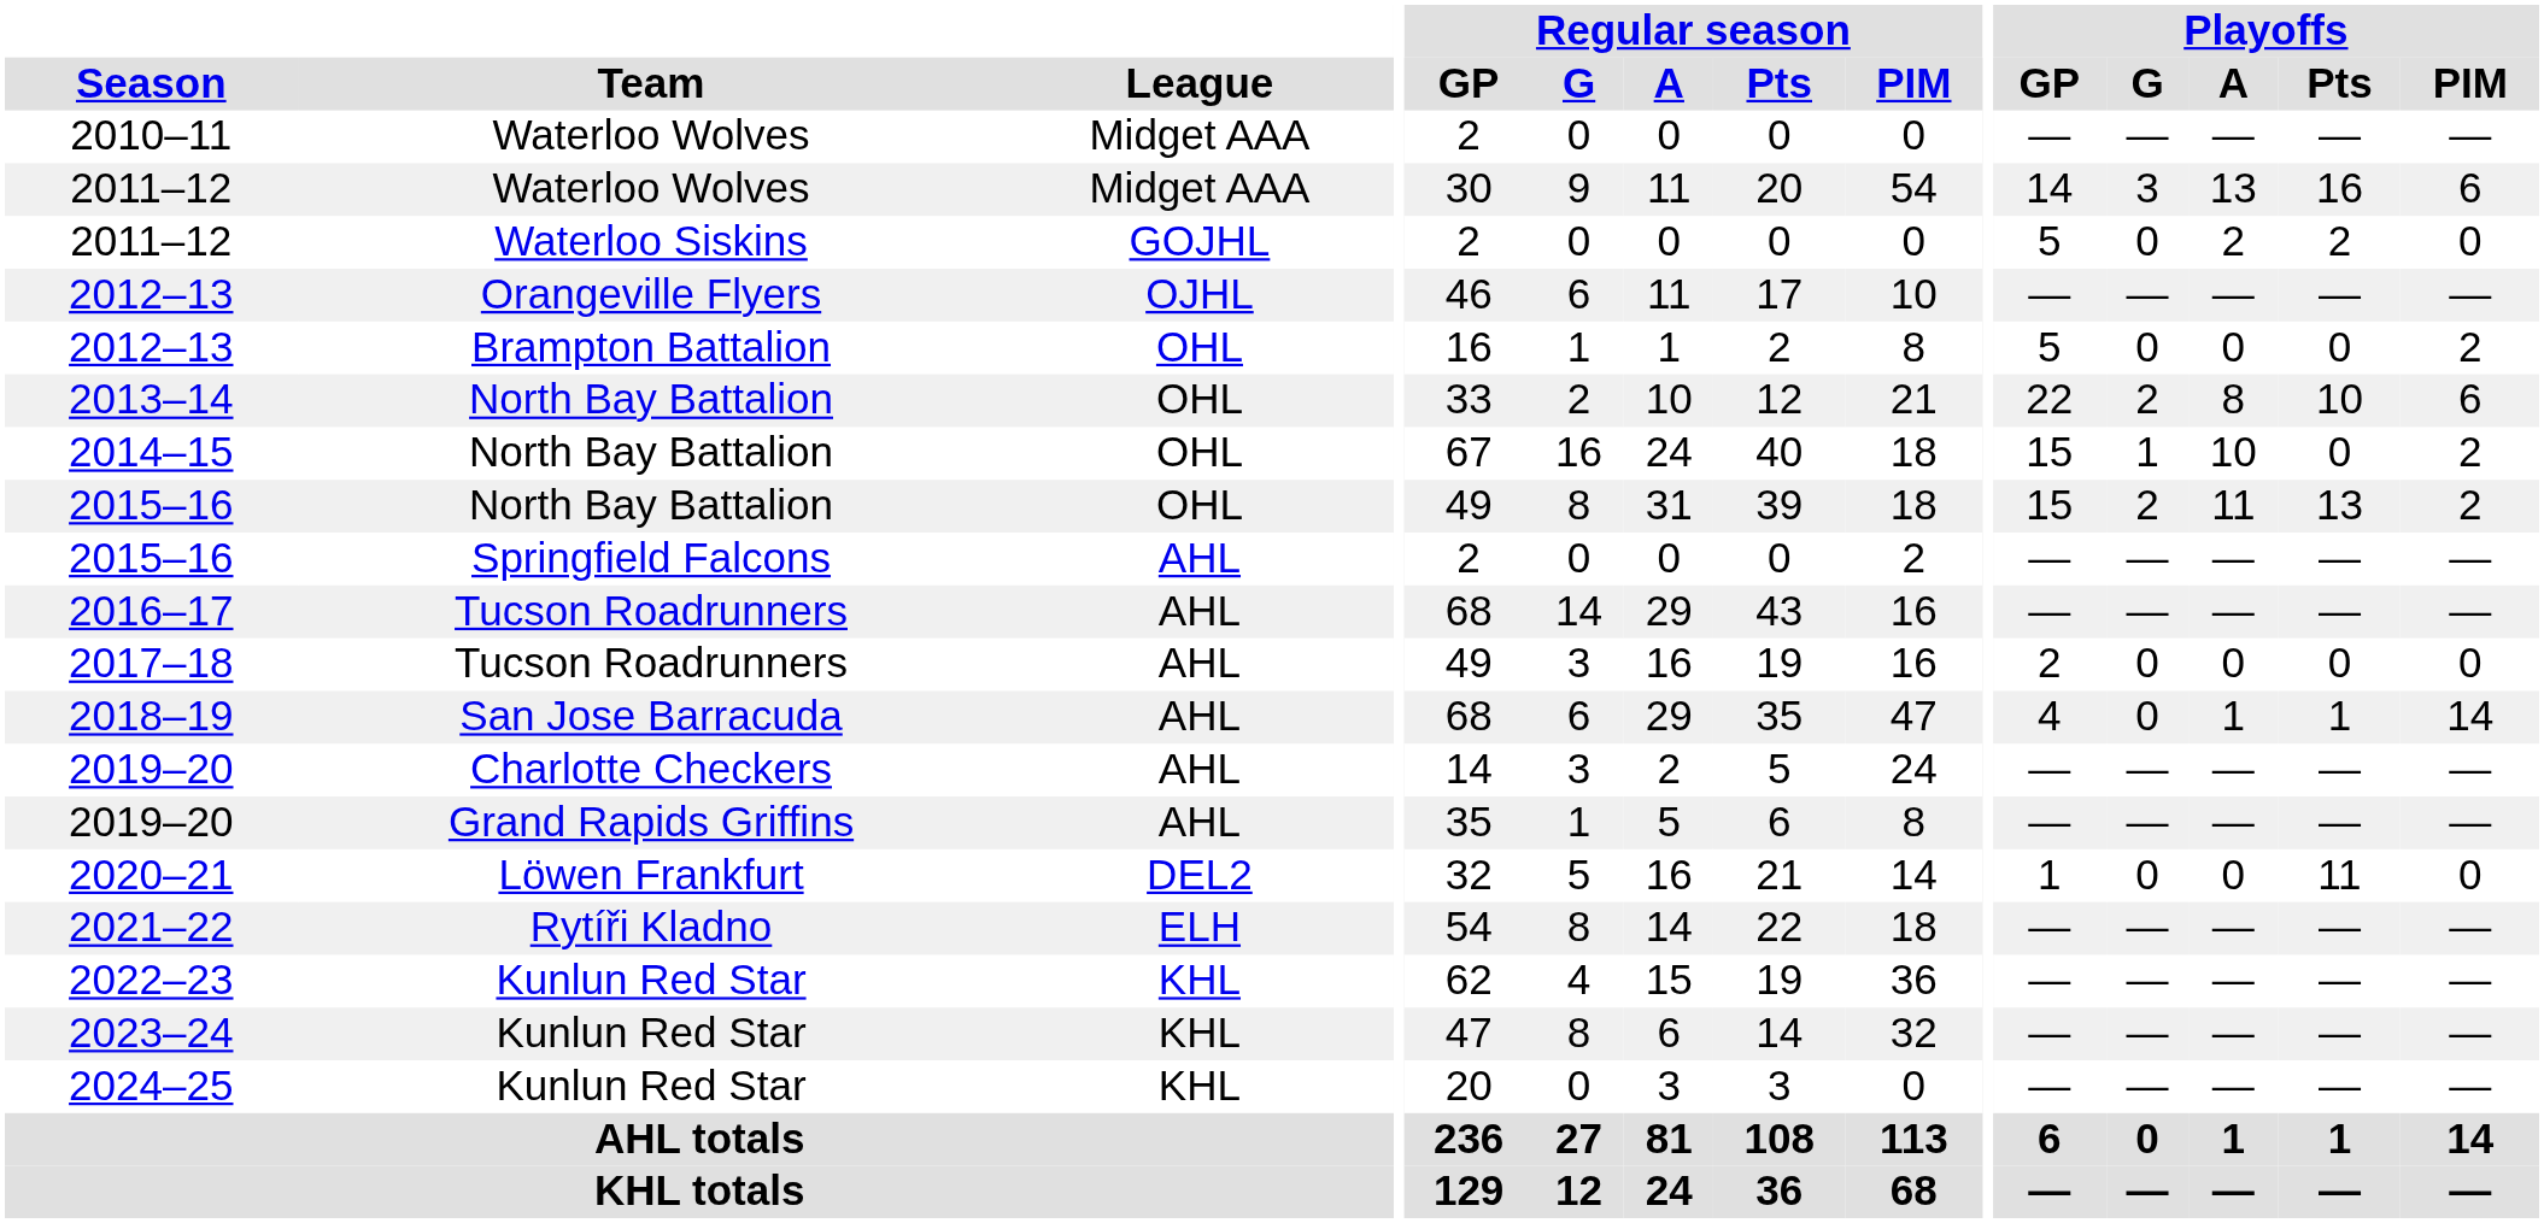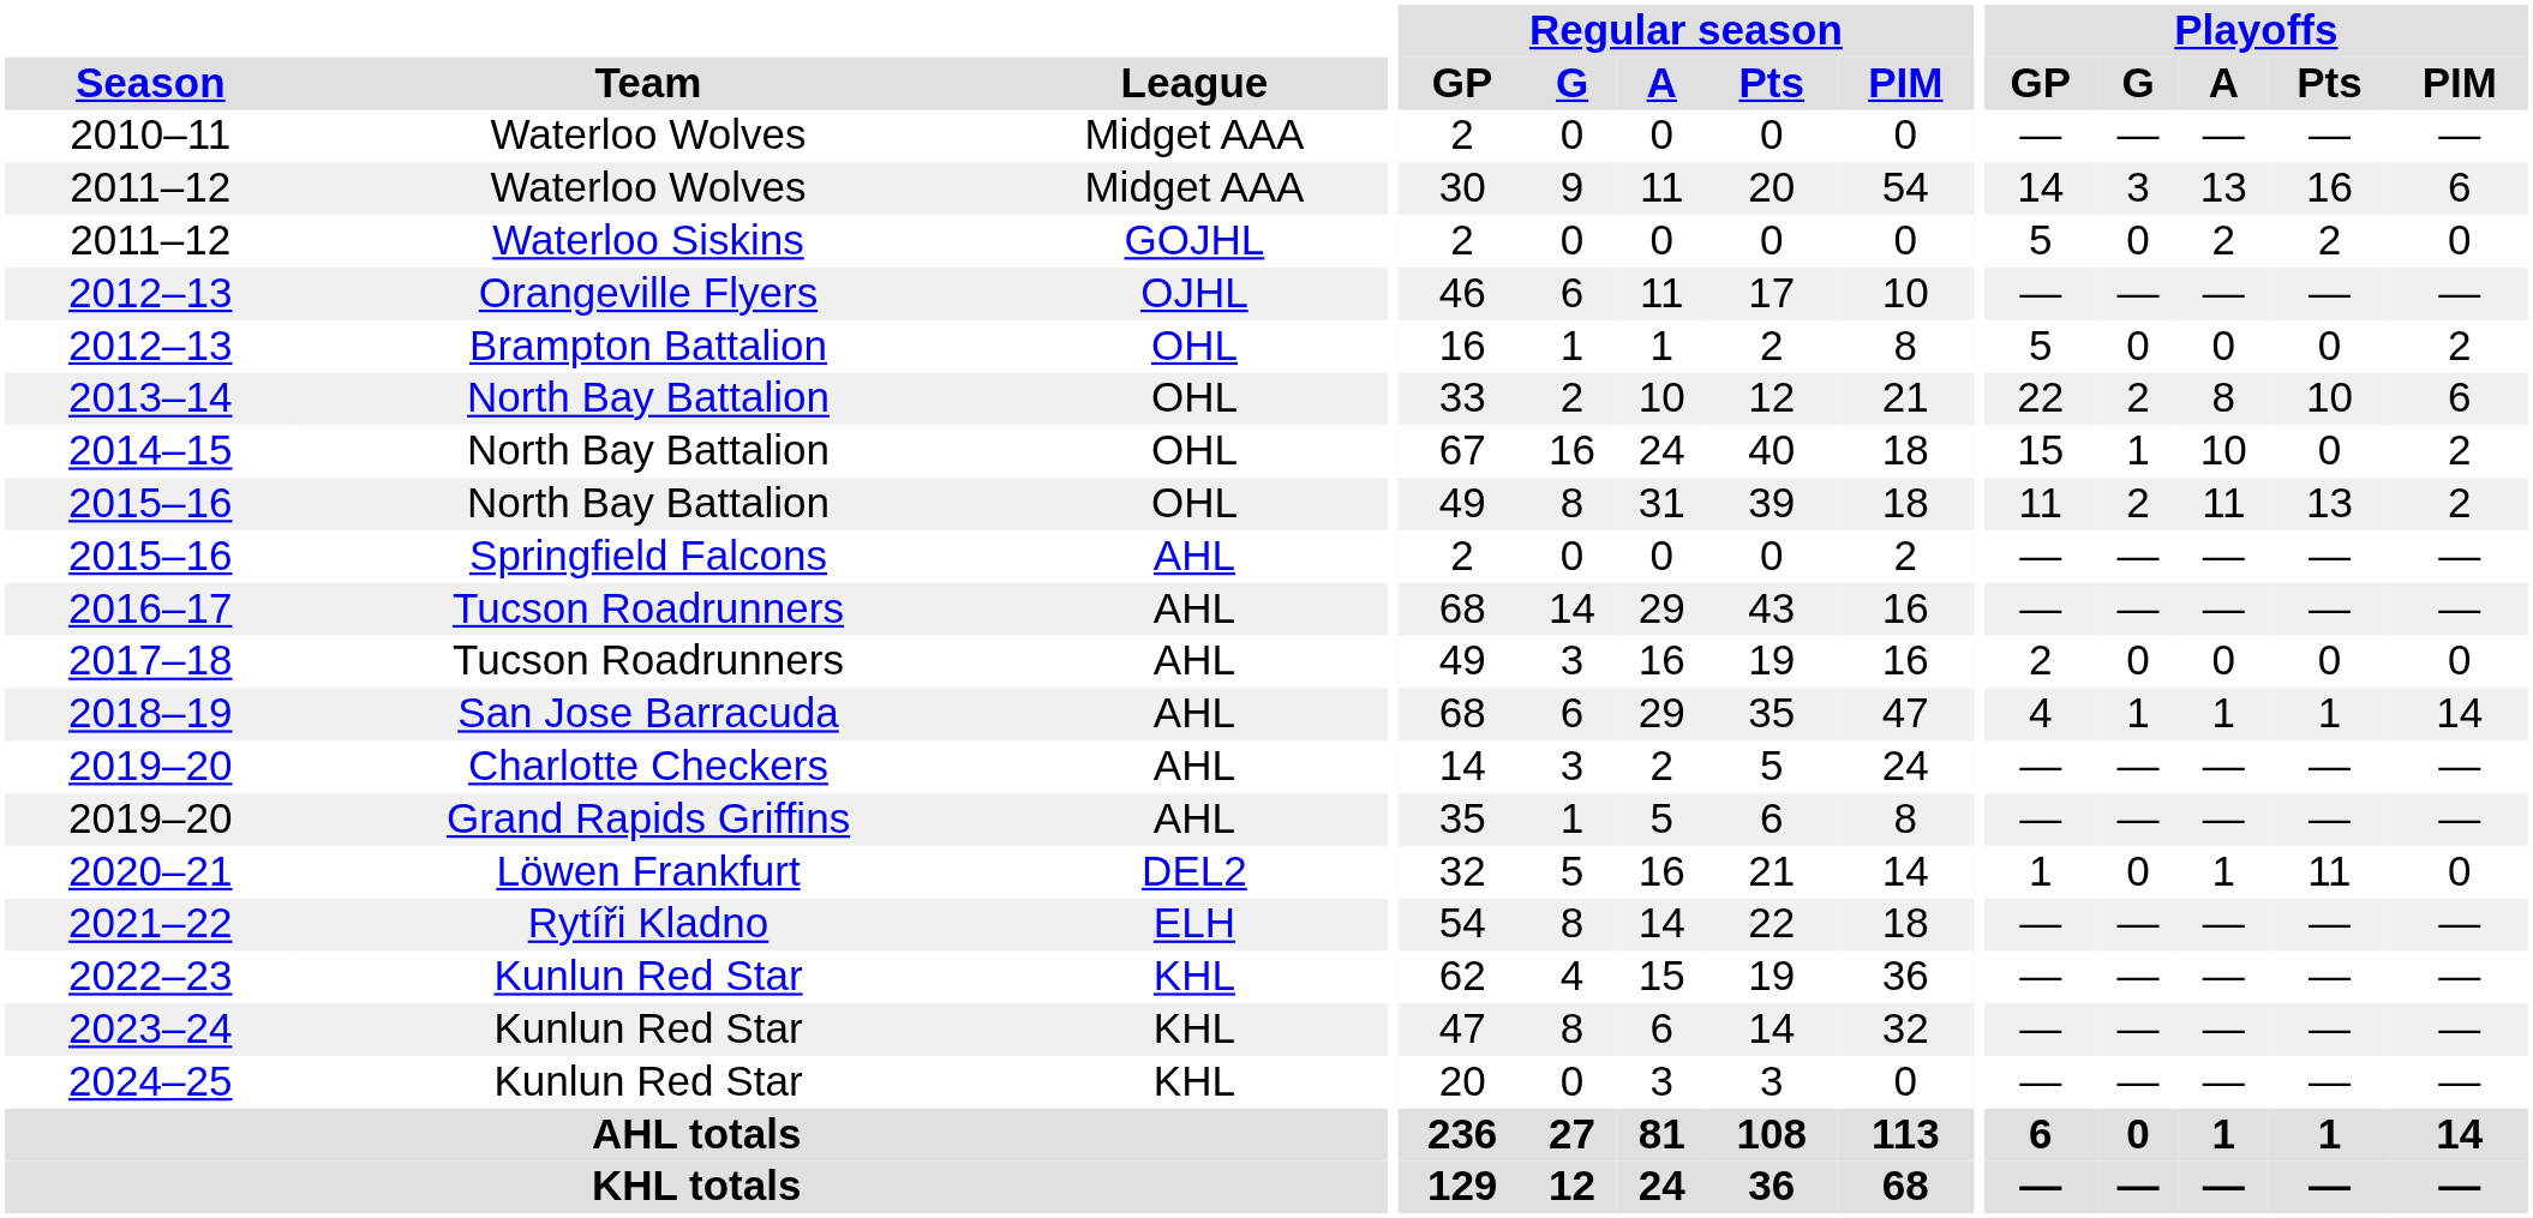 <table border="0" cellpadding="1" cellspacing="0" style="text-align:center; width:60em">
 <tr bgcolor="#e0e0e0">
 <th colspan="3" bgcolor="#ffffff"></th>
 <th rowspan="99" bgcolor="#ffffff"></th>
 <th colspan="5"><a href='#'>Regular season</a></th>
 <th rowspan="99" bgcolor="#ffffff"></th>
 <th colspan="5"><a href='#'>Playoffs</a></th>
 </tr>
 <tr bgcolor="#e0e0e0">
 <th><a href='#'>Season</a></th>
 <th>Team</th>
 <th>League</th>
 <th>GP</th>
 <th><a href='#'>G</a></th>
 <th><a href='#'>A</a></th>
 <th><a href='#'>Pts</a></th>
 <th><a href='#'>PIM</a></th>
 <th>GP</th>
 <th>G</th>
 <th>A</th>
 <th>Pts</th>
 <th>PIM</th>
 </tr>
 <tr>
 <td>2010–11</td>
 <td>Waterloo Wolves</td>
 <td>Midget AAA</td>
 <td>2</td>
 <td>0</td>
 <td>0</td>
 <td>0</td>
 <td>0</td>
 <td>—</td>
 <td>—</td>
 <td>—</td>
 <td>—</td>
 <td>—</td>
 </tr>
 <tr style="background:#f0f0f0;">
 <td>2011–12</td>
 <td>Waterloo Wolves</td>
 <td>Midget AAA</td>
 <td>30</td>
 <td>9</td>
 <td>11</td>
 <td>20</td>
 <td>54</td>
 <td>14</td>
 <td>3</td>
 <td>13</td>
 <td>16</td>
 <td>6</td>
 </tr>
 <tr>
 <td>2011–12</td>
 <td><a href='#'>Waterloo Siskins</a></td>
 <td><a href='#'>GOJHL</a></td>
 <td>2</td>
 <td>0</td>
 <td>0</td>
 <td>0</td>
 <td>0</td>
 <td>5</td>
 <td>0</td>
 <td>2</td>
 <td>2</td>
 <td>0</td>
 </tr>
 <tr style="background:#f0f0f0;">
 <td><a href='#'>2012–13</a></td>
 <td><a href='#'>Orangeville Flyers</a></td>
 <td><a href='#'>OJHL</a></td>
 <td>46</td>
 <td>6</td>
 <td>11</td>
 <td>17</td>
 <td>10</td>
 <td>—</td>
 <td>—</td>
 <td>—</td>
 <td>—</td>
 <td>—</td>
 </tr>
 <tr>
 <td><a href='#'>2012–13</a></td>
 <td><a href='#'>Brampton Battalion</a></td>
 <td><a href='#'>OHL</a></td>
 <td>16</td>
 <td>1</td>
 <td>1</td>
 <td>2</td>
 <td>8</td>
 <td>5</td>
 <td>0</td>
 <td>0</td>
 <td>0</td>
 <td>2</td>
 </tr>
 <tr style="background:#f0f0f0;">
 <td><a href='#'>2013–14</a></td>
 <td><a href='#'>North Bay Battalion</a></td>
 <td>OHL</td>
 <td>33</td>
 <td>2</td>
 <td>10</td>
 <td>12</td>
 <td>21</td>
 <td>22</td>
 <td>2</td>
 <td>8</td>
 <td>10</td>
 <td>6</td>
 </tr>
 <tr>
 <td><a href='#'>2014–15</a></td>
 <td>North Bay Battalion</td>
 <td>OHL</td>
 <td>67</td>
 <td>16</td>
 <td>24</td>
 <td>40</td>
 <td>18</td>
 <td>15</td>
 <td>1</td>
 <td>10</td>
 <td>0</td>
 <td>2</td>
 </tr>
 <tr style="background:#f0f0f0;">
 <td><a href='#'>2015–16</a></td>
 <td>North Bay Battalion</td>
 <td>OHL</td>
 <td>49</td>
 <td>8</td>
 <td>31</td>
 <td>39</td>
 <td>18</td>
-<td>15</td>
+<td>11</td>
 <td>2</td>
 <td>11</td>
 <td>13</td>
 <td>2</td>
 </tr>
 <tr>
 <td><a href='#'>2015–16</a></td>
 <td><a href='#'>Springfield Falcons</a></td>
 <td><a href='#'>AHL</a></td>
 <td>2</td>
 <td>0</td>
 <td>0</td>
 <td>0</td>
 <td>2</td>
 <td>—</td>
 <td>—</td>
 <td>—</td>
 <td>—</td>
 <td>—</td>
 </tr>
 <tr style="background:#f0f0f0;">
 <td><a href='#'>2016–17</a></td>
 <td><a href='#'>Tucson Roadrunners</a></td>
 <td>AHL</td>
 <td>68</td>
 <td>14</td>
 <td>29</td>
 <td>43</td>
 <td>16</td>
 <td>—</td>
 <td>—</td>
 <td>—</td>
 <td>—</td>
 <td>—</td>
 </tr>
 <tr>
 <td><a href='#'>2017–18</a></td>
 <td>Tucson Roadrunners</td>
 <td>AHL</td>
 <td>49</td>
 <td>3</td>
 <td>16</td>
 <td>19</td>
 <td>16</td>
 <td>2</td>
 <td>0</td>
 <td>0</td>
 <td>0</td>
 <td>0</td>
 </tr>
 <tr style="background:#f0f0f0;">
 <td><a href='#'>2018–19</a></td>
 <td><a href='#'>San Jose Barracuda</a></td>
 <td>AHL</td>
 <td>68</td>
 <td>6</td>
 <td>29</td>
 <td>35</td>
 <td>47</td>
 <td>4</td>
-<td>0</td>
+<td>1</td>
 <td>1</td>
 <td>1</td>
 <td>14</td>
 </tr>
 <tr>
 <td><a href='#'>2019–20</a></td>
 <td><a href='#'>Charlotte Checkers</a></td>
 <td>AHL</td>
 <td>14</td>
 <td>3</td>
 <td>2</td>
 <td>5</td>
 <td>24</td>
 <td>—</td>
 <td>—</td>
 <td>—</td>
 <td>—</td>
 <td>—</td>
 </tr>
 <tr style="background:#f0f0f0;">
 <td>2019–20</td>
 <td><a href='#'>Grand Rapids Griffins</a></td>
 <td>AHL</td>
 <td>35</td>
 <td>1</td>
 <td>5</td>
 <td>6</td>
 <td>8</td>
 <td>—</td>
 <td>—</td>
 <td>—</td>
 <td>—</td>
 <td>—</td>
 </tr>
 <tr>
 <td><a href='#'>2020–21</a></td>
 <td><a href='#'>Löwen Frankfurt</a></td>
 <td><a href='#'>DEL2</a></td>
 <td>32</td>
 <td>5</td>
 <td>16</td>
 <td>21</td>
 <td>14</td>
 <td>1</td>
 <td>0</td>
-<td>0</td>
+<td>1</td>
 <td>11</td>
 <td>0</td>
 </tr>
 <tr style="background:#f0f0f0;">
 <td><a href='#'>2021–22</a></td>
 <td><a href='#'>Rytíři Kladno</a></td>
 <td><a href='#'>ELH</a></td>
 <td>54</td>
 <td>8</td>
 <td>14</td>
 <td>22</td>
 <td>18</td>
 <td>—</td>
 <td>—</td>
 <td>—</td>
 <td>—</td>
 <td>—</td>
 </tr>
 <tr>
 <td><a href='#'>2022–23</a></td>
 <td><a href='#'>Kunlun Red Star</a></td>
 <td><a href='#'>KHL</a></td>
 <td>62</td>
 <td>4</td>
 <td>15</td>
 <td>19</td>
 <td>36</td>
 <td>—</td>
 <td>—</td>
 <td>—</td>
 <td>—</td>
 <td>—</td>
 </tr>
 <tr style="background:#f0f0f0;">
 <td><a href='#'>2023–24</a></td>
 <td>Kunlun Red Star</td>
 <td>KHL</td>
 <td>47</td>
 <td>8</td>
 <td>6</td>
 <td>14</td>
 <td>32</td>
 <td>—</td>
 <td>—</td>
 <td>—</td>
 <td>—</td>
 <td>—</td>
 </tr>
 <tr>
 <td><a href='#'>2024–25</a></td>
 <td>Kunlun Red Star</td>
 <td>KHL</td>
 <td>20</td>
 <td>0</td>
 <td>3</td>
 <td>3</td>
 <td>0</td>
 <td>—</td>
 <td>—</td>
 <td>—</td>
 <td>—</td>
 <td>—</td>
 </tr>
 <tr style="background:#e0e0e0;">
 <th colspan="3">AHL totals</th>
 <th>236</th>
 <th>27</th>
 <th>81</th>
 <th>108</th>
 <th>113</th>
 <th>6</th>
 <th>0</th>
 <th>1</th>
 <th>1</th>
 <th>14</th>
 </tr>
 <tr style="background:#e0e0e0;">
 <th colspan="3">KHL totals</th>
 <th>129</th>
 <th>12</th>
 <th>24</th>
 <th>36</th>
 <th>68</th>
 <th>—</th>
 <th>—</th>
 <th>—</th>
 <th>—</th>
 <th>—</th>
 </tr>
 </table>
